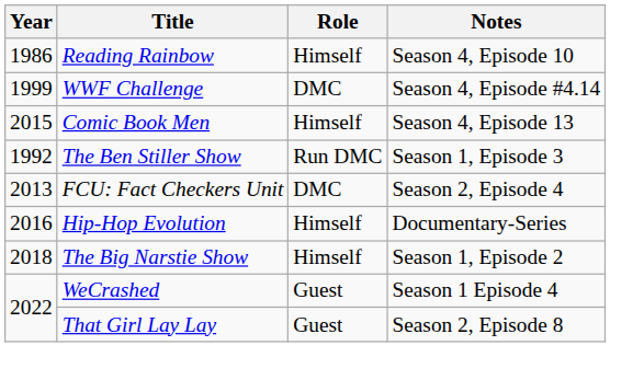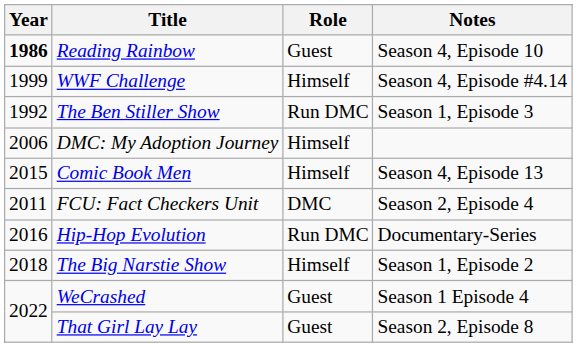 <table class="wikitable sortable">
 <tr>
 <th>Year</th>
 <th>Title</th>
 <th>Role</th>
 <th>Notes</th>
 </tr>
 <tr>
-<td>1986</td>
+<td><strong>1986</strong></td>
 <td><em><a href='#'>Reading Rainbow</a></em></td>
-<td>Himself</td>
+<td>Guest</td>
 <td>Season 4, Episode 10</td>
 </tr>
 <tr>
 <td>1999</td>
 <td><em><a href='#'>WWF Challenge</a></em></td>
-<td>DMC</td>
+<td>Himself</td>
 <td>Season 4, Episode #4.14</td>
+</tr>
+<tr>
+<td>1992</td>
+<td><em><a href='#'>The Ben Stiller Show</a></em></td>
+<td>Run DMC</td>
+<td>Season 1, Episode 3</td>
+</tr>
+<tr>
+<td>2006</td>
+<td><em>DMC: My Adoption Journey</em></td>
+<td>Himself</td>
+<td></td>
 </tr>
 <tr>
 <td>2015</td>
 <td><em><a href='#'>Comic Book Men</a></em></td>
 <td>Himself</td>
 <td>Season 4, Episode 13</td>
 </tr>
 <tr>
-<td>1992</td>
-<td><em><a href='#'>The Ben Stiller Show</a></em></td>
-<td>Run DMC</td>
-<td>Season 1, Episode 3</td>
-</tr>
-<tr>
-<td>2013</td>
+<td>2011</td>
 <td><em>FCU: Fact Checkers Unit</em></td>
 <td>DMC</td>
 <td>Season 2, Episode 4</td>
 </tr>
 <tr>
 <td>2016</td>
 <td><em><a href='#'>Hip-Hop Evolution</a></em></td>
-<td>Himself</td>
+<td>Run DMC</td>
 <td>Documentary-Series</td>
 </tr>
 <tr>
 <td>2018</td>
 <td><em><a href='#'>The Big Narstie Show</a></em></td>
 <td>Himself</td>
 <td>Season 1, Episode 2</td>
 </tr>
 <tr>
 <td rowspan="2">2022</td>
 <td><em><a href='#'>WeCrashed</a></em></td>
 <td>Guest</td>
 <td>Season 1 Episode 4</td>
 </tr>
 <tr>
 <td><em><a href='#'>That Girl Lay Lay</a></em></td>
 <td>Guest</td>
 <td>Season 2, Episode 8</td>
 </tr>
 </table>
